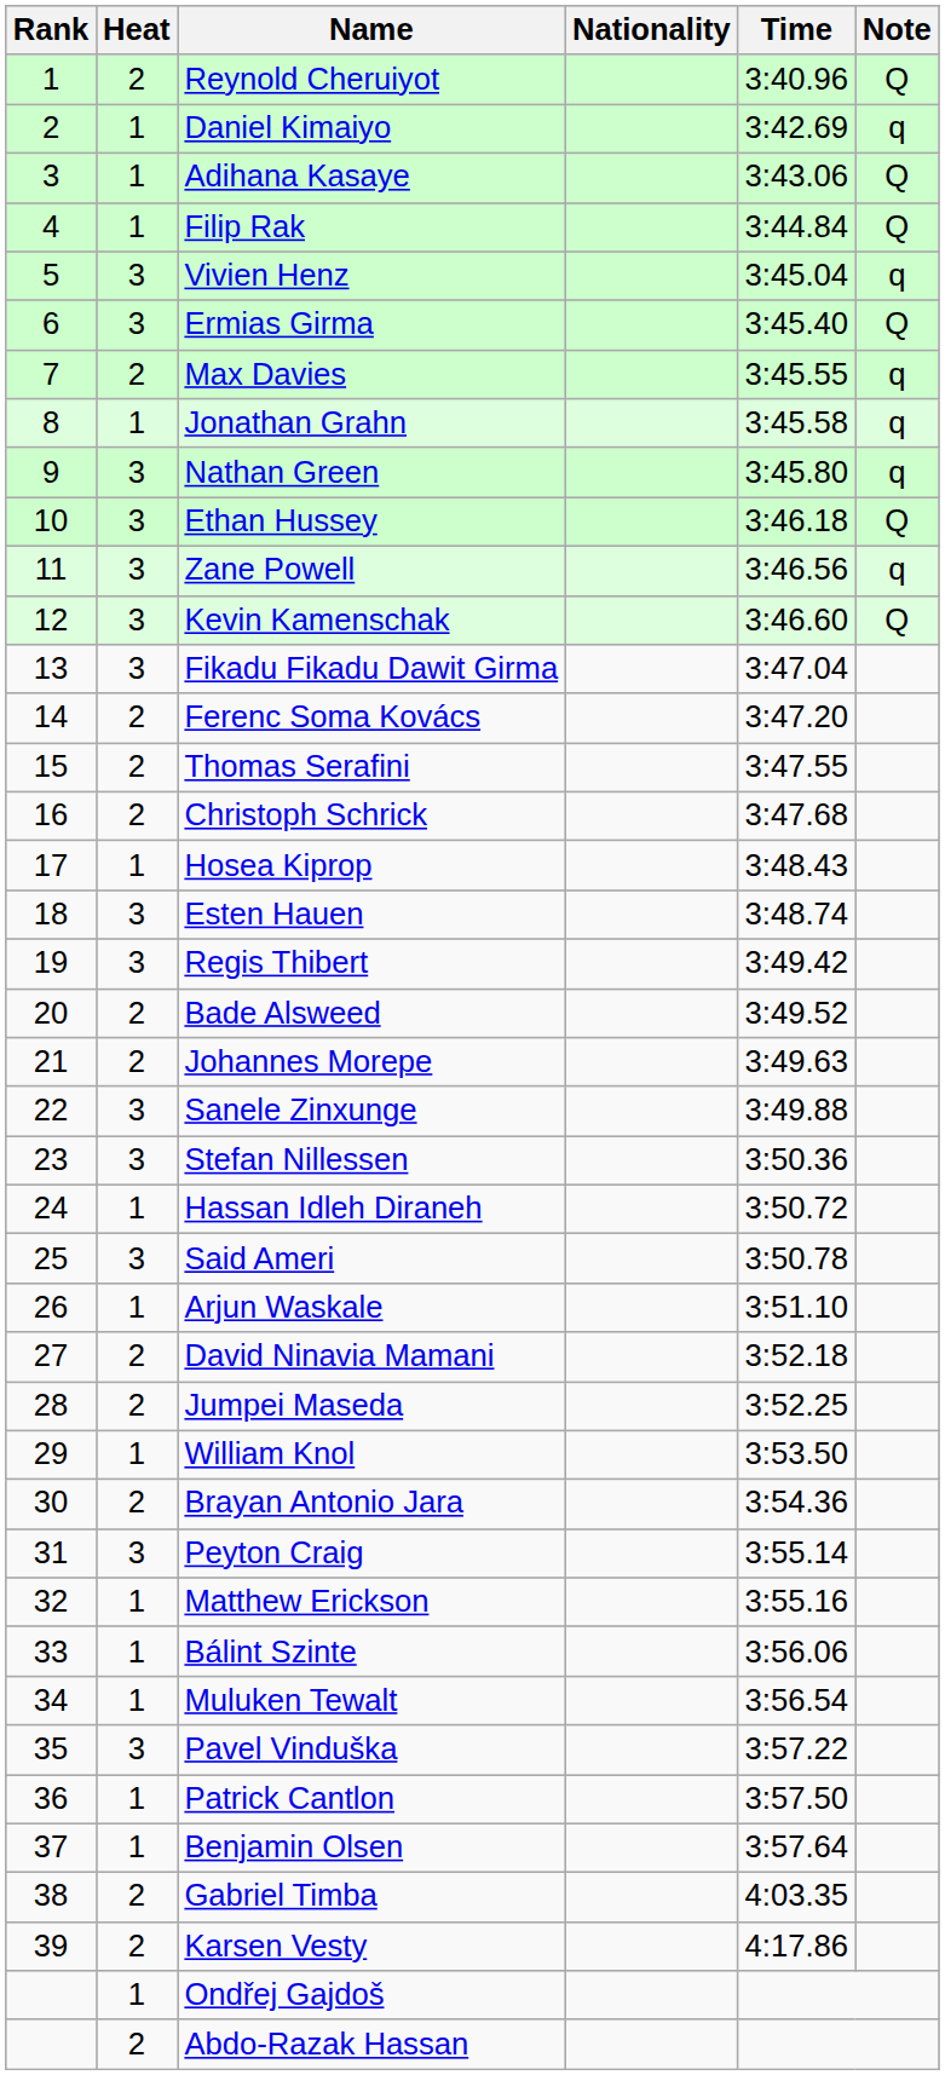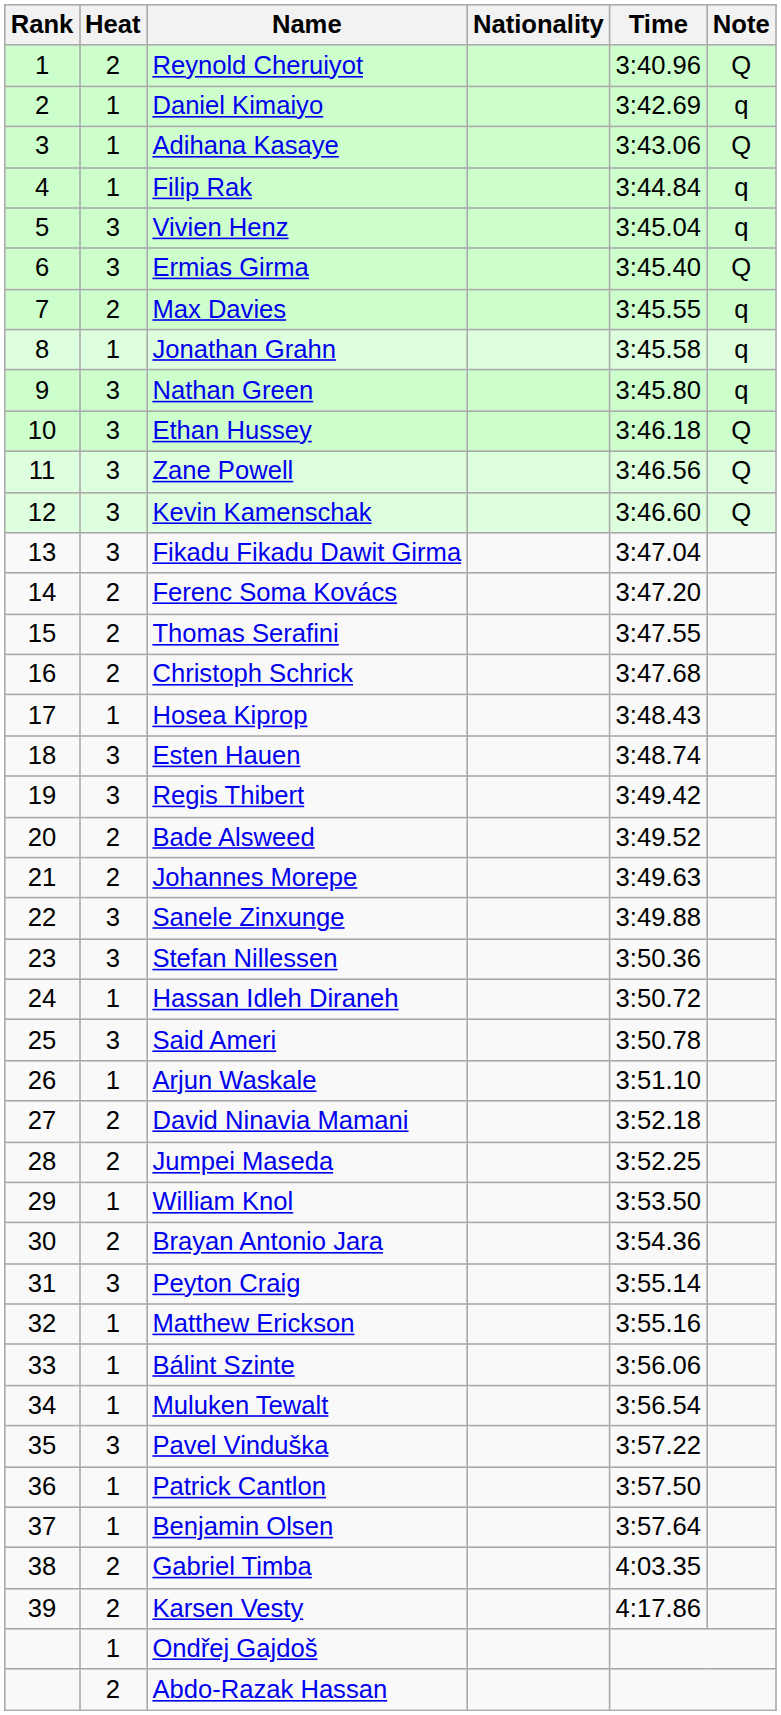 <table class="wikitable sortable" style="text-align:center">
 <tr>
 <th>Rank</th>
 <th>Heat</th>
 <th>Name</th>
 <th>Nationality</th>
 <th>Time</th>
 <th>Note</th>
 </tr>
 <tr bgcolor=ccffcc>
 <td>1</td>
 <td>2</td>
 <td align=left><a href='#'>Reynold Cheruiyot</a></td>
 <td align=left></td>
 <td>3:40.96</td>
 <td>Q</td>
 </tr>
 <tr bgcolor=ccffcc>
 <td>2</td>
 <td>1</td>
 <td align=left><a href='#'>Daniel Kimaiyo</a></td>
 <td align=left></td>
 <td>3:42.69</td>
 <td>q</td>
 </tr>
 <tr bgcolor=ccffcc>
 <td>3</td>
 <td>1</td>
 <td align=left><a href='#'>Adihana Kasaye</a></td>
 <td align=left></td>
 <td>3:43.06</td>
 <td>Q</td>
 </tr>
 <tr bgcolor=ccffcc>
 <td>4</td>
 <td>1</td>
 <td align=left><a href='#'>Filip Rak</a></td>
 <td align=left></td>
 <td>3:44.84</td>
-<td>Q</td>
+<td>q</td>
 </tr>
 <tr bgcolor=ccffcc>
 <td>5</td>
 <td>3</td>
 <td align=left><a href='#'>Vivien Henz</a></td>
 <td align=left></td>
 <td>3:45.04</td>
 <td>q</td>
 </tr>
 <tr bgcolor=ccffcc>
 <td>6</td>
 <td>3</td>
 <td align=left><a href='#'>Ermias Girma</a></td>
 <td align=left></td>
 <td>3:45.40</td>
 <td>Q</td>
 </tr>
 <tr bgcolor=ccffcc>
 <td>7</td>
 <td>2</td>
 <td align=left><a href='#'>Max Davies</a></td>
 <td align=left></td>
 <td>3:45.55</td>
 <td>q</td>
 </tr>
 <tr bgcolor=ddffdd>
 <td>8</td>
 <td>1</td>
 <td align=left><a href='#'>Jonathan Grahn</a></td>
 <td align=left></td>
 <td>3:45.58</td>
 <td>q</td>
 </tr>
 <tr bgcolor=ccffcc>
 <td>9</td>
 <td>3</td>
 <td align=left><a href='#'>Nathan Green</a></td>
 <td align=left></td>
 <td>3:45.80</td>
 <td>q</td>
 </tr>
 <tr bgcolor=ccffcc>
 <td>10</td>
 <td>3</td>
 <td align=left><a href='#'>Ethan Hussey</a></td>
 <td align=left></td>
 <td>3:46.18</td>
 <td>Q</td>
 </tr>
 <tr bgcolor=ddffdd>
 <td>11</td>
 <td>3</td>
 <td align=left><a href='#'>Zane Powell</a></td>
 <td align=left></td>
 <td>3:46.56</td>
-<td>q</td>
+<td>Q</td>
 </tr>
 <tr bgcolor=ddffdd>
 <td>12</td>
 <td>3</td>
 <td align=left><a href='#'>Kevin Kamenschak</a></td>
 <td align=left></td>
 <td>3:46.60</td>
 <td>Q</td>
 </tr>
 <tr>
 <td>13</td>
 <td>3</td>
 <td align=left><a href='#'>Fikadu Fikadu Dawit Girma</a></td>
 <td align=left></td>
 <td>3:47.04</td>
 <td></td>
 </tr>
 <tr>
 <td>14</td>
 <td>2</td>
 <td align=left><a href='#'>Ferenc Soma Kovács</a></td>
 <td align=left></td>
 <td>3:47.20</td>
 <td></td>
 </tr>
 <tr>
 <td>15</td>
 <td>2</td>
 <td align=left><a href='#'>Thomas Serafini</a></td>
 <td align=left></td>
 <td>3:47.55</td>
 <td></td>
 </tr>
 <tr>
 <td>16</td>
 <td>2</td>
 <td align=left><a href='#'>Christoph Schrick</a></td>
 <td align=left></td>
 <td>3:47.68</td>
 <td></td>
 </tr>
 <tr>
 <td>17</td>
 <td>1</td>
 <td align=left><a href='#'>Hosea Kiprop</a></td>
 <td align=left></td>
 <td>3:48.43</td>
 <td></td>
 </tr>
 <tr>
 <td>18</td>
 <td>3</td>
 <td align=left><a href='#'>Esten Hauen</a></td>
 <td align=left></td>
 <td>3:48.74</td>
 <td></td>
 </tr>
 <tr>
 <td>19</td>
 <td>3</td>
 <td align=left><a href='#'>Regis Thibert</a></td>
 <td align=left></td>
 <td>3:49.42</td>
 <td></td>
 </tr>
 <tr>
 <td>20</td>
 <td>2</td>
 <td align=left><a href='#'>Bade Alsweed</a></td>
 <td align=left></td>
 <td>3:49.52</td>
 <td></td>
 </tr>
 <tr>
 <td>21</td>
 <td>2</td>
 <td align=left><a href='#'>Johannes Morepe</a></td>
 <td align=left></td>
 <td>3:49.63</td>
 <td></td>
 </tr>
 <tr>
 <td>22</td>
 <td>3</td>
 <td align=left><a href='#'>Sanele Zinxunge</a></td>
 <td align=left></td>
 <td>3:49.88</td>
 <td></td>
 </tr>
 <tr>
 <td>23</td>
 <td>3</td>
 <td align=left><a href='#'>Stefan Nillessen</a></td>
 <td align=left></td>
 <td>3:50.36</td>
 <td></td>
 </tr>
 <tr>
 <td>24</td>
 <td>1</td>
 <td align=left><a href='#'>Hassan Idleh Diraneh</a></td>
 <td align=left></td>
 <td>3:50.72</td>
 <td></td>
 </tr>
 <tr>
 <td>25</td>
 <td>3</td>
 <td align=left><a href='#'>Said Ameri</a></td>
 <td align=left></td>
 <td>3:50.78</td>
 <td></td>
 </tr>
 <tr>
 <td>26</td>
 <td>1</td>
 <td align=left><a href='#'>Arjun Waskale</a></td>
 <td align=left></td>
 <td>3:51.10</td>
 <td></td>
 </tr>
 <tr>
 <td>27</td>
 <td>2</td>
 <td align=left><a href='#'>David Ninavia Mamani</a></td>
 <td align=left></td>
 <td>3:52.18</td>
 <td></td>
 </tr>
 <tr>
 <td>28</td>
 <td>2</td>
 <td align=left><a href='#'>Jumpei Maseda</a></td>
 <td align=left></td>
 <td>3:52.25</td>
 <td></td>
 </tr>
 <tr>
 <td>29</td>
 <td>1</td>
 <td align=left><a href='#'>William Knol</a></td>
 <td align=left></td>
 <td>3:53.50</td>
 <td></td>
 </tr>
 <tr>
 <td>30</td>
 <td>2</td>
 <td align=left><a href='#'>Brayan Antonio Jara</a></td>
 <td align=left></td>
 <td>3:54.36</td>
 <td></td>
 </tr>
 <tr>
 <td>31</td>
 <td>3</td>
 <td align=left><a href='#'>Peyton Craig</a></td>
 <td align=left></td>
 <td>3:55.14</td>
 <td></td>
 </tr>
 <tr>
 <td>32</td>
 <td>1</td>
 <td align=left><a href='#'>Matthew Erickson</a></td>
 <td align=left></td>
 <td>3:55.16</td>
 <td></td>
 </tr>
 <tr>
 <td>33</td>
 <td>1</td>
 <td align=left><a href='#'>Bálint Szinte</a></td>
 <td align=left></td>
 <td>3:56.06</td>
 <td></td>
 </tr>
 <tr>
 <td>34</td>
 <td>1</td>
 <td align=left><a href='#'>Muluken Tewalt</a></td>
 <td align=left></td>
 <td>3:56.54</td>
 <td></td>
 </tr>
 <tr>
 <td>35</td>
 <td>3</td>
 <td align=left><a href='#'>Pavel Vinduška</a></td>
 <td align=left></td>
 <td>3:57.22</td>
 <td></td>
 </tr>
 <tr>
 <td>36</td>
 <td>1</td>
 <td align=left><a href='#'>Patrick Cantlon</a></td>
 <td align=left></td>
 <td>3:57.50</td>
 <td></td>
 </tr>
 <tr>
 <td>37</td>
 <td>1</td>
 <td align=left><a href='#'>Benjamin Olsen</a></td>
 <td align=left></td>
 <td>3:57.64</td>
 <td></td>
 </tr>
 <tr>
 <td>38</td>
 <td>2</td>
 <td align=left><a href='#'>Gabriel Timba</a></td>
 <td align=left></td>
 <td>4:03.35</td>
 <td></td>
 </tr>
 <tr>
 <td>39</td>
 <td>2</td>
 <td align=left><a href='#'>Karsen Vesty</a></td>
 <td align=left></td>
 <td>4:17.86</td>
 <td></td>
 </tr>
 <tr>
 <td></td>
 <td>1</td>
 <td align=left><a href='#'>Ondřej Gajdoš</a></td>
 <td align=left></td>
 <td colspan=2></td>
 </tr>
 <tr>
 <td></td>
 <td>2</td>
 <td align=left><a href='#'>Abdo-Razak Hassan</a></td>
 <td align=left></td>
 <td colspan=2></td>
 </tr>
 </table>
